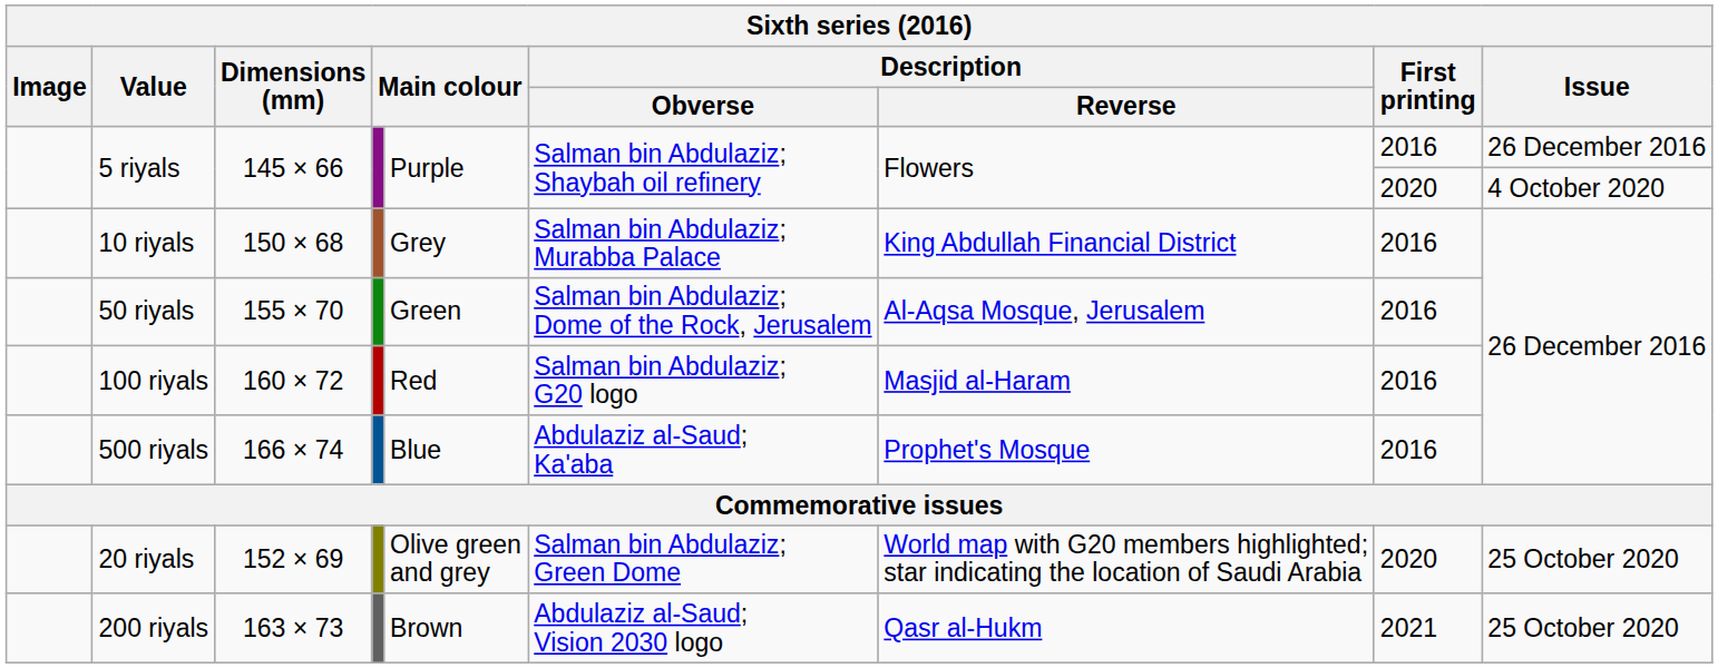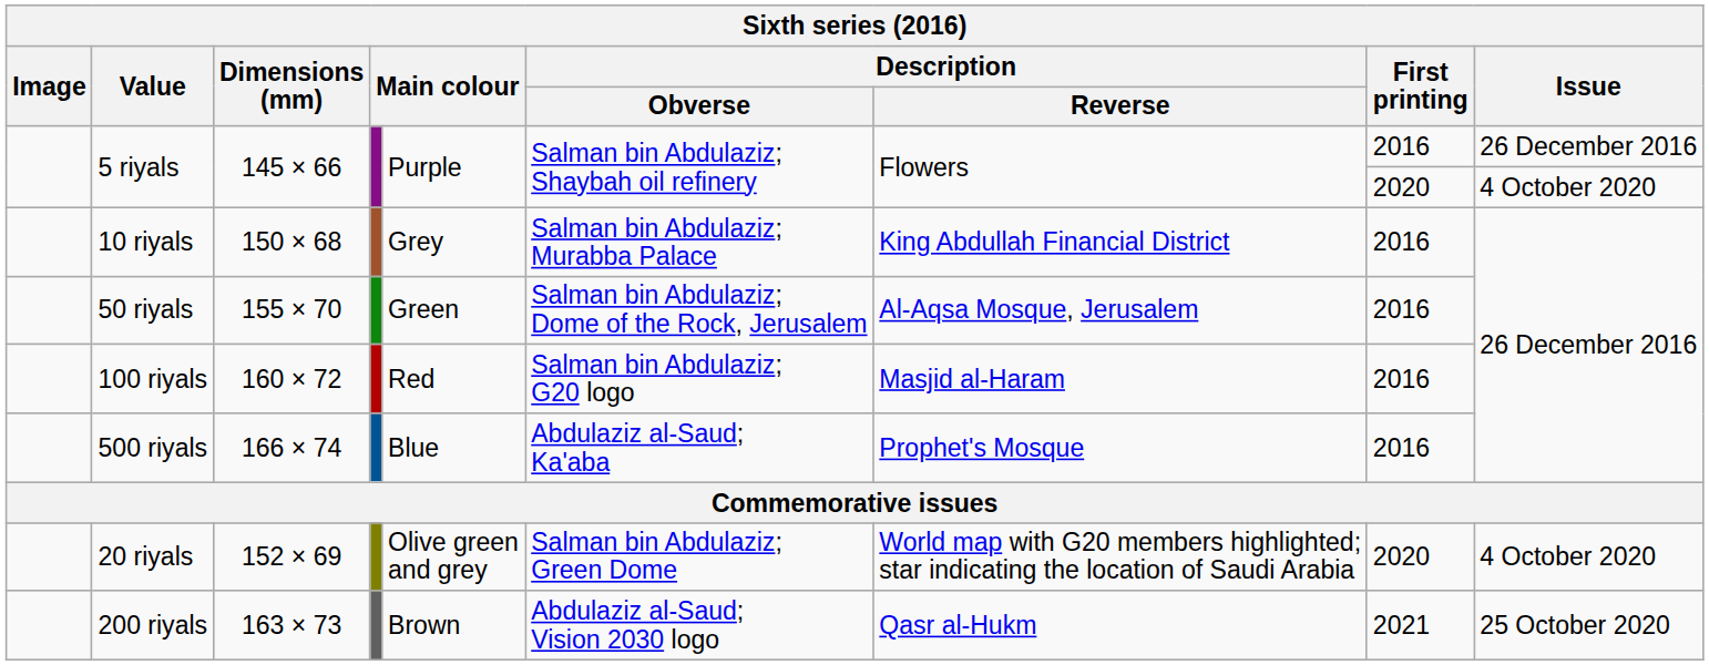 <table class="wikitable" style="margin:auto; font-size:90%; border-width:1px;">
 <tr>
 <th colspan=9>Sixth series (2016)</th>
 </tr>
 <tr>
 <th rowspan=2>Image</th>
 <th rowspan=2>Value</th>
 <th rowspan=2>Dimensions<br>(mm)</th>
 <th rowspan=2 colspan=2>Main colour</th>
 <th colspan=2>Description</th>
 <th rowspan=2>First<br>printing</th>
 <th rowspan=2>Issue</th>
 </tr>
 <tr>
 <th>Obverse</th>
 <th>Reverse</th>
 </tr>
 <tr>
 <td rowspan=2 align=center></td>
 <td rowspan=2>5 riyals</td>
 <td rowspan=2 align=center>145 × 66</td>
 <td rowspan=2 style="background:#860D86;"></td>
 <td rowspan=2>Purple</td>
 <td rowspan=2><a href='#'>Salman bin Abdulaziz</a>;<br><a href='#'>Shaybah oil refinery</a></td>
 <td rowspan=2>Flowers</td>
 <td>2016</td>
 <td>26 December 2016 </td>
 </tr>
 <tr>
 <td>2020</td>
 <td>4 October 2020 </td>
 </tr>
 <tr>
 <td align=center></td>
 <td>10 riyals</td>
 <td align=center>150 × 68</td>
 <td style="background:#A0522D;"></td>
 <td>Grey</td>
 <td><a href='#'>Salman bin Abdulaziz</a>;<br><a href='#'>Murabba Palace</a></td>
 <td><a href='#'>King Abdullah Financial District</a></td>
 <td>2016</td>
 <td rowspan=4>26 December 2016</td>
 </tr>
 <tr>
 <td align=center></td>
 <td>50 riyals</td>
 <td align=center>155 × 70</td>
 <td style="background:#0D860D;"></td>
 <td>Green</td>
 <td><a href='#'>Salman bin Abdulaziz</a>;<br><a href='#'>Dome of the Rock</a>, <a href='#'>Jerusalem</a></td>
 <td><a href='#'>Al-Aqsa Mosque</a>, <a href='#'>Jerusalem</a></td>
 <td>2016</td>
 </tr>
 <tr>
 <td align=center></td>
 <td>100 riyals</td>
 <td align=center>160 × 72</td>
 <td style="background:#B30000;"></td>
 <td>Red</td>
 <td><a href='#'>Salman bin Abdulaziz</a>;<br><a href='#'>G20</a> logo</td>
 <td><a href='#'>Masjid al-Haram</a></td>
 <td>2016</td>
 </tr>
 <tr>
 <td align=center></td>
 <td>500 riyals</td>
 <td align=center>166 × 74</td>
 <td style="background:#015494;"></td>
 <td>Blue</td>
 <td><a href='#'>Abdulaziz al-Saud</a>;<br><a href='#'>Ka'aba</a></td>
 <td><a href='#'>Prophet's Mosque</a></td>
 <td>2016</td>
 </tr>
 <tr>
 <th colspan=9>Commemorative issues</th>
 </tr>
 <tr>
 <td align=center></td>
 <td>20 riyals</td>
 <td align=center>152 × 69</td>
 <td style="background:#808000;"></td>
 <td>Olive green<br> and grey</td>
 <td><a href='#'>Salman bin Abdulaziz</a>;<br><a href='#'>Green Dome</a></td>
 <td><a href='#'>World map</a> with G20 members highlighted;<br>star indicating the location of Saudi Arabia</td>
 <td>2020</td>
-<td>25 October 2020</td>
+<td>4 October 2020 </td>
 </tr>
 <tr>
 <td align=center></td>
 <td>200 riyals</td>
 <td align=center>163 × 73</td>
 <td style="background:#606060;"></td>
 <td>Brown</td>
 <td><a href='#'>Abdulaziz al-Saud</a>;<br><a href='#'>Vision 2030</a> logo</td>
 <td><a href='#'>Qasr al-Hukm</a></td>
 <td>2021</td>
 <td>25 October 2020</td>
 </tr>
 </table>
